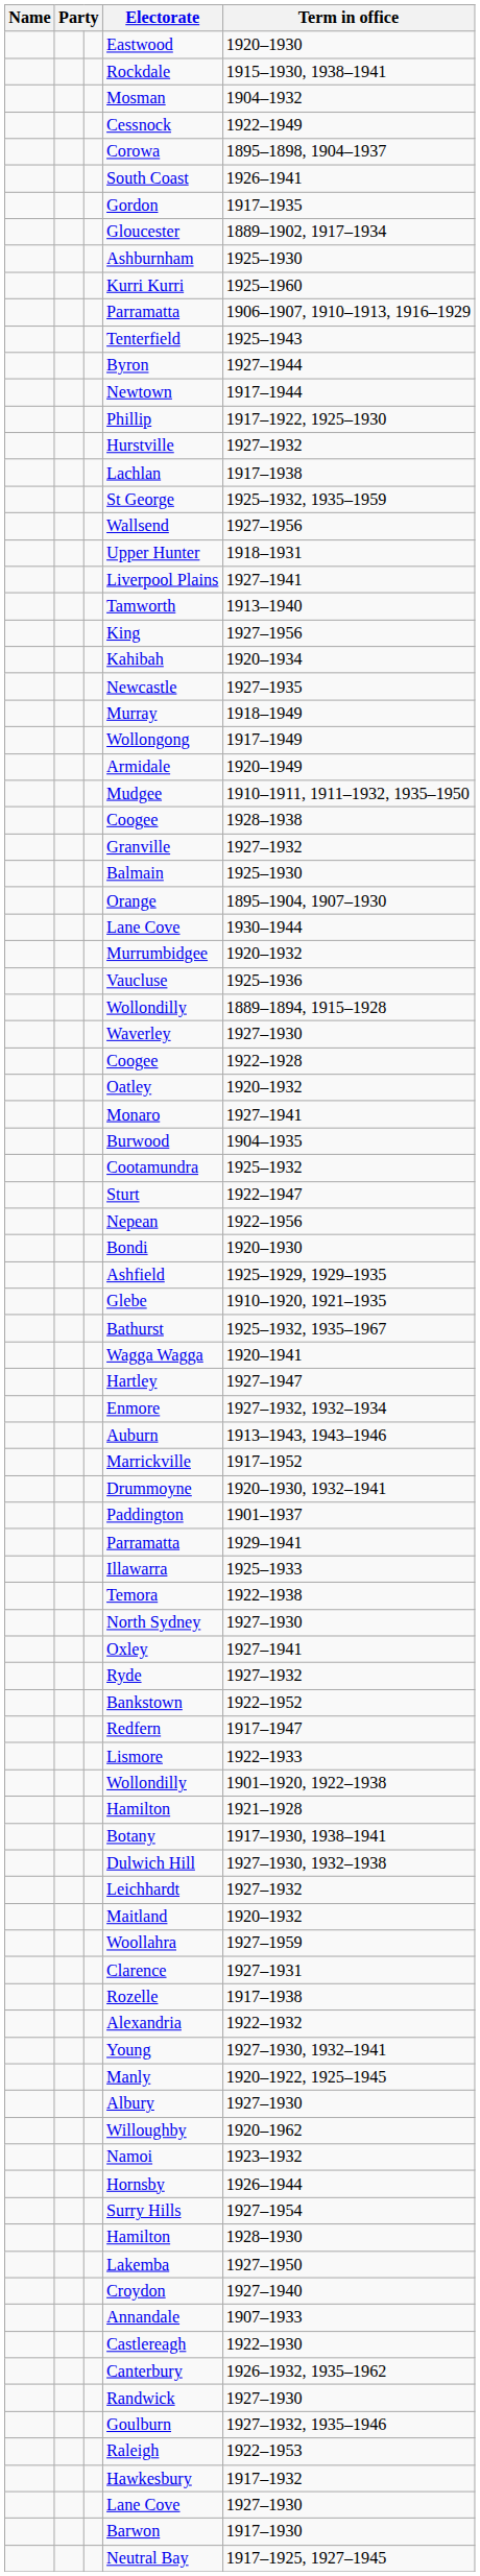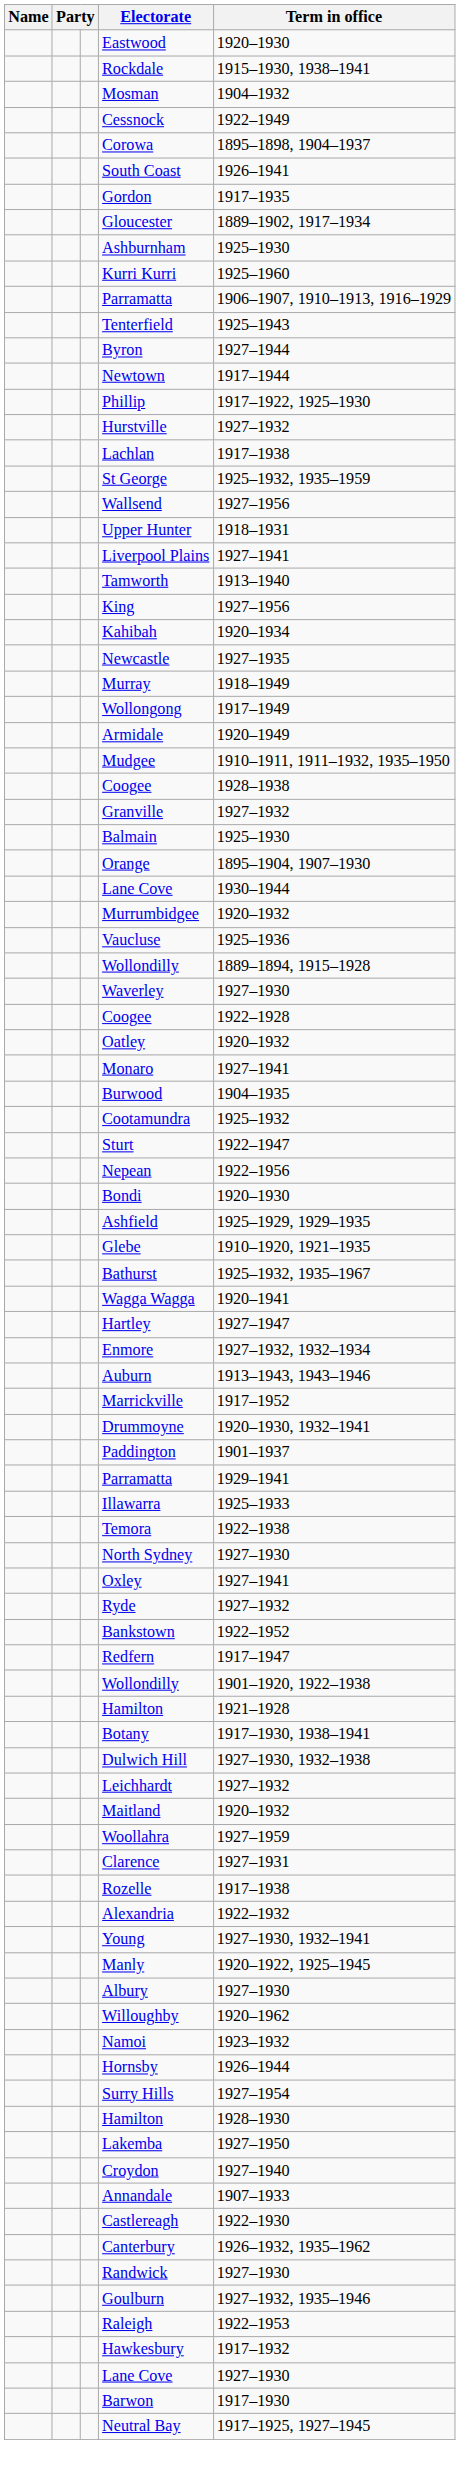 <table class="wikitable sortable">
 <tr>
 <th>Name</th>
 <th colspan=2>Party</th>
 <th><a href='#'>Electorate</a></th>
 <th>Term in office</th>
 </tr>
 <tr>
 <td></td>
 <td> </td>
 <td></td>
 <td><a href='#'>Eastwood</a></td>
 <td>1920–1930</td>
 </tr>
 <tr>
 <td></td>
 <td> </td>
 <td></td>
 <td><a href='#'>Rockdale</a></td>
 <td>1915–1930, 1938–1941</td>
 </tr>
 <tr>
 <td></td>
 <td> </td>
 <td></td>
 <td><a href='#'>Mosman</a></td>
 <td>1904–1932</td>
 </tr>
 <tr>
 <td></td>
 <td> </td>
 <td></td>
 <td><a href='#'>Cessnock</a></td>
 <td>1922–1949</td>
 </tr>
 <tr>
 <td></td>
 <td> </td>
 <td></td>
 <td><a href='#'>Corowa</a></td>
 <td>1895–1898, 1904–1937</td>
 </tr>
 <tr>
 <td></td>
 <td> </td>
 <td></td>
 <td><a href='#'>South Coast</a></td>
 <td>1926–1941</td>
 </tr>
 <tr>
 <td></td>
 <td> </td>
 <td></td>
 <td><a href='#'>Gordon</a></td>
 <td>1917–1935</td>
 </tr>
 <tr>
 <td></td>
 <td> </td>
 <td></td>
 <td><a href='#'>Gloucester</a></td>
 <td>1889–1902, 1917–1934</td>
 </tr>
 <tr>
 <td></td>
 <td> </td>
 <td></td>
 <td><a href='#'>Ashburnham</a></td>
 <td>1925–1930</td>
 </tr>
 <tr>
 <td></td>
 <td> </td>
 <td></td>
 <td><a href='#'>Kurri Kurri</a></td>
 <td>1925–1960</td>
 </tr>
 <tr>
 <td></td>
 <td> </td>
 <td></td>
 <td><a href='#'>Parramatta</a></td>
 <td>1906–1907, 1910–1913, 1916–1929</td>
 </tr>
 <tr>
 <td></td>
 <td> </td>
 <td></td>
 <td><a href='#'>Tenterfield</a></td>
 <td>1925–1943</td>
 </tr>
 <tr>
 <td></td>
 <td> </td>
 <td></td>
 <td><a href='#'>Byron</a></td>
 <td>1927–1944</td>
 </tr>
 <tr>
 <td></td>
 <td> </td>
 <td></td>
 <td><a href='#'>Newtown</a></td>
 <td>1917–1944</td>
 </tr>
 <tr>
 <td></td>
 <td> </td>
 <td></td>
 <td><a href='#'>Phillip</a></td>
 <td>1917–1922, 1925–1930</td>
 </tr>
 <tr>
 <td></td>
 <td> </td>
 <td></td>
 <td><a href='#'>Hurstville</a></td>
 <td>1927–1932</td>
 </tr>
 <tr>
 <td></td>
 <td> </td>
 <td></td>
 <td><a href='#'>Lachlan</a></td>
 <td>1917–1938</td>
 </tr>
 <tr>
 <td></td>
 <td> </td>
 <td></td>
 <td><a href='#'>St George</a></td>
 <td>1925–1932, 1935–1959</td>
 </tr>
 <tr>
 <td></td>
 <td> </td>
 <td></td>
 <td><a href='#'>Wallsend</a></td>
 <td>1927–1956</td>
 </tr>
 <tr>
 <td></td>
 <td> </td>
 <td></td>
 <td><a href='#'>Upper Hunter</a></td>
 <td>1918–1931</td>
 </tr>
 <tr>
 <td></td>
 <td> </td>
 <td></td>
 <td><a href='#'>Liverpool Plains</a></td>
 <td>1927–1941</td>
 </tr>
 <tr>
 <td></td>
 <td> </td>
 <td></td>
 <td><a href='#'>Tamworth</a></td>
 <td>1913–1940</td>
 </tr>
 <tr>
 <td></td>
 <td> </td>
 <td></td>
 <td><a href='#'>King</a></td>
 <td>1927–1956</td>
 </tr>
 <tr>
 <td></td>
 <td> </td>
 <td></td>
 <td><a href='#'>Kahibah</a></td>
 <td>1920–1934</td>
 </tr>
 <tr>
 <td></td>
 <td> </td>
 <td></td>
 <td><a href='#'>Newcastle</a></td>
 <td>1927–1935</td>
 </tr>
 <tr>
 <td></td>
 <td> </td>
 <td></td>
 <td><a href='#'>Murray</a></td>
 <td>1918–1949</td>
 </tr>
 <tr>
 <td></td>
 <td> </td>
 <td></td>
 <td><a href='#'>Wollongong</a></td>
 <td>1917–1949</td>
 </tr>
 <tr>
 <td></td>
 <td> </td>
 <td></td>
 <td><a href='#'>Armidale</a></td>
 <td>1920–1949</td>
 </tr>
 <tr>
 <td></td>
 <td> </td>
 <td></td>
 <td><a href='#'>Mudgee</a></td>
 <td>1910–1911, 1911–1932, 1935–1950</td>
 </tr>
 <tr>
 <td></td>
 <td> </td>
 <td></td>
 <td><a href='#'>Coogee</a></td>
 <td>1928–1938</td>
 </tr>
 <tr>
 <td></td>
 <td> </td>
 <td></td>
 <td><a href='#'>Granville</a></td>
 <td>1927–1932</td>
 </tr>
 <tr>
 <td></td>
 <td> </td>
 <td></td>
 <td><a href='#'>Balmain</a></td>
 <td>1925–1930</td>
 </tr>
 <tr>
 <td></td>
 <td> </td>
 <td></td>
 <td><a href='#'>Orange</a></td>
 <td>1895–1904, 1907–1930</td>
 </tr>
 <tr>
 <td></td>
 <td> </td>
 <td></td>
 <td><a href='#'>Lane Cove</a></td>
 <td>1930–1944</td>
 </tr>
 <tr>
 <td></td>
 <td> </td>
 <td></td>
 <td><a href='#'>Murrumbidgee</a></td>
 <td>1920–1932</td>
 </tr>
 <tr>
 <td></td>
 <td> </td>
 <td></td>
 <td><a href='#'>Vaucluse</a></td>
 <td>1925–1936</td>
 </tr>
 <tr>
 <td></td>
 <td> </td>
 <td></td>
 <td><a href='#'>Wollondilly</a></td>
 <td>1889–1894, 1915–1928</td>
 </tr>
 <tr>
 <td></td>
 <td> </td>
 <td></td>
 <td><a href='#'>Waverley</a></td>
 <td>1927–1930</td>
 </tr>
 <tr>
 <td></td>
 <td> </td>
 <td></td>
 <td><a href='#'>Coogee</a></td>
 <td>1922–1928</td>
 </tr>
 <tr>
 <td></td>
 <td> </td>
 <td></td>
 <td><a href='#'>Oatley</a></td>
 <td>1920–1932</td>
 </tr>
 <tr>
 <td></td>
 <td> </td>
 <td></td>
 <td><a href='#'>Monaro</a></td>
 <td>1927–1941</td>
 </tr>
 <tr>
 <td></td>
 <td> </td>
 <td></td>
 <td><a href='#'>Burwood</a></td>
 <td>1904–1935</td>
 </tr>
 <tr>
 <td></td>
 <td> </td>
 <td></td>
 <td><a href='#'>Cootamundra</a></td>
 <td>1925–1932</td>
 </tr>
 <tr>
 <td></td>
 <td> </td>
 <td></td>
 <td><a href='#'>Sturt</a></td>
 <td>1922–1947</td>
 </tr>
 <tr>
 <td></td>
 <td> </td>
 <td></td>
 <td><a href='#'>Nepean</a></td>
 <td>1922–1956</td>
 </tr>
 <tr>
 <td></td>
 <td> </td>
 <td></td>
 <td><a href='#'>Bondi</a></td>
 <td>1920–1930</td>
 </tr>
 <tr>
 <td></td>
 <td> </td>
 <td></td>
 <td><a href='#'>Ashfield</a></td>
 <td>1925–1929, 1929–1935</td>
 </tr>
 <tr>
 <td></td>
 <td> </td>
 <td></td>
 <td><a href='#'>Glebe</a></td>
 <td>1910–1920, 1921–1935</td>
 </tr>
 <tr>
 <td></td>
 <td> </td>
 <td></td>
 <td><a href='#'>Bathurst</a></td>
 <td>1925–1932, 1935–1967</td>
 </tr>
 <tr>
 <td></td>
 <td> </td>
 <td></td>
 <td><a href='#'>Wagga Wagga</a></td>
 <td>1920–1941</td>
 </tr>
 <tr>
 <td></td>
 <td> </td>
 <td></td>
 <td><a href='#'>Hartley</a></td>
 <td>1927–1947</td>
 </tr>
 <tr>
 <td></td>
 <td> </td>
 <td></td>
 <td><a href='#'>Enmore</a></td>
 <td>1927–1932, 1932–1934</td>
 </tr>
 <tr>
 <td></td>
 <td> </td>
 <td></td>
 <td><a href='#'>Auburn</a></td>
 <td>1913–1943, 1943–1946</td>
 </tr>
 <tr>
 <td></td>
 <td> </td>
 <td></td>
 <td><a href='#'>Marrickville</a></td>
 <td>1917–1952</td>
 </tr>
 <tr>
 <td></td>
 <td> </td>
 <td></td>
 <td><a href='#'>Drummoyne</a></td>
 <td>1920–1930, 1932–1941</td>
 </tr>
 <tr>
 <td></td>
 <td> </td>
 <td></td>
 <td><a href='#'>Paddington</a></td>
 <td>1901–1937</td>
 </tr>
 <tr>
 <td></td>
 <td> </td>
 <td></td>
 <td><a href='#'>Parramatta</a></td>
 <td>1929–1941</td>
 </tr>
 <tr>
 <td></td>
 <td> </td>
 <td></td>
 <td><a href='#'>Illawarra</a></td>
 <td>1925–1933</td>
 </tr>
 <tr>
 <td></td>
 <td> </td>
 <td></td>
 <td><a href='#'>Temora</a></td>
 <td>1922–1938</td>
 </tr>
 <tr>
 <td></td>
 <td> </td>
 <td></td>
 <td><a href='#'>North Sydney</a></td>
 <td>1927–1930</td>
 </tr>
 <tr>
 <td></td>
 <td> </td>
 <td></td>
 <td><a href='#'>Oxley</a></td>
 <td>1927–1941</td>
 </tr>
 <tr>
 <td></td>
 <td> </td>
 <td></td>
 <td><a href='#'>Ryde</a></td>
 <td>1927–1932</td>
 </tr>
 <tr>
 <td></td>
 <td> </td>
 <td></td>
 <td><a href='#'>Bankstown</a></td>
 <td>1922–1952</td>
 </tr>
 <tr>
 <td></td>
 <td> </td>
 <td></td>
 <td><a href='#'>Redfern</a></td>
 <td>1917–1947</td>
 </tr>
 <tr>
 <td></td>
 <td> </td>
 <td></td>
-<td><a href='#'>Lismore</a></td>
-<td>1922–1933</td>
-</tr>
-<tr>
-<td></td>
-<td> </td>
-<td></td>
 <td><a href='#'>Wollondilly</a></td>
 <td>1901–1920, 1922–1938</td>
 </tr>
 <tr>
 <td></td>
 <td> </td>
 <td></td>
 <td><a href='#'>Hamilton</a></td>
 <td>1921–1928</td>
 </tr>
 <tr>
 <td></td>
 <td> </td>
 <td></td>
 <td><a href='#'>Botany</a></td>
 <td>1917–1930, 1938–1941</td>
 </tr>
 <tr>
 <td></td>
 <td> </td>
 <td></td>
 <td><a href='#'>Dulwich Hill</a></td>
 <td>1927–1930, 1932–1938</td>
 </tr>
 <tr>
 <td></td>
 <td> </td>
 <td></td>
 <td><a href='#'>Leichhardt</a></td>
 <td>1927–1932</td>
 </tr>
 <tr>
 <td></td>
 <td> </td>
 <td></td>
 <td><a href='#'>Maitland</a></td>
 <td>1920–1932</td>
 </tr>
 <tr>
 <td></td>
 <td> </td>
 <td></td>
 <td><a href='#'>Woollahra</a></td>
 <td>1927–1959</td>
 </tr>
 <tr>
 <td></td>
 <td> </td>
 <td></td>
 <td><a href='#'>Clarence</a></td>
 <td>1927–1931</td>
 </tr>
 <tr>
 <td></td>
 <td> </td>
 <td></td>
 <td><a href='#'>Rozelle</a></td>
 <td>1917–1938</td>
 </tr>
 <tr>
 <td></td>
 <td> </td>
 <td></td>
 <td><a href='#'>Alexandria</a></td>
 <td>1922–1932</td>
 </tr>
 <tr>
 <td></td>
 <td> </td>
 <td></td>
 <td><a href='#'>Young</a></td>
 <td>1927–1930, 1932–1941</td>
 </tr>
 <tr>
 <td></td>
 <td> </td>
 <td></td>
 <td><a href='#'>Manly</a></td>
 <td>1920–1922, 1925–1945</td>
 </tr>
 <tr>
 <td></td>
 <td> </td>
 <td></td>
 <td><a href='#'>Albury</a></td>
 <td>1927–1930</td>
 </tr>
 <tr>
 <td></td>
 <td> </td>
 <td></td>
 <td><a href='#'>Willoughby</a></td>
 <td>1920–1962</td>
 </tr>
 <tr>
 <td></td>
 <td> </td>
 <td></td>
 <td><a href='#'>Namoi</a></td>
 <td>1923–1932</td>
 </tr>
 <tr>
 <td></td>
 <td> </td>
 <td></td>
 <td><a href='#'>Hornsby</a></td>
 <td>1926–1944</td>
 </tr>
 <tr>
 <td></td>
 <td> </td>
 <td></td>
 <td><a href='#'>Surry Hills</a></td>
 <td>1927–1954</td>
 </tr>
 <tr>
 <td></td>
 <td> </td>
 <td></td>
 <td><a href='#'>Hamilton</a></td>
 <td>1928–1930</td>
 </tr>
 <tr>
 <td></td>
 <td> </td>
 <td></td>
 <td><a href='#'>Lakemba</a></td>
 <td>1927–1950</td>
 </tr>
 <tr>
 <td></td>
 <td> </td>
 <td></td>
 <td><a href='#'>Croydon</a></td>
 <td>1927–1940</td>
 </tr>
 <tr>
 <td></td>
 <td> </td>
 <td></td>
 <td><a href='#'>Annandale</a></td>
 <td>1907–1933</td>
 </tr>
 <tr>
 <td></td>
 <td> </td>
 <td></td>
 <td><a href='#'>Castlereagh</a></td>
 <td>1922–1930</td>
 </tr>
 <tr>
 <td></td>
 <td> </td>
 <td></td>
 <td><a href='#'>Canterbury</a></td>
 <td>1926–1932, 1935–1962</td>
 </tr>
 <tr>
 <td></td>
 <td> </td>
 <td></td>
 <td><a href='#'>Randwick</a></td>
 <td>1927–1930</td>
 </tr>
 <tr>
 <td></td>
 <td> </td>
 <td></td>
 <td><a href='#'>Goulburn</a></td>
 <td>1927–1932, 1935–1946</td>
 </tr>
 <tr>
 <td></td>
 <td> </td>
 <td></td>
 <td><a href='#'>Raleigh</a></td>
 <td>1922–1953</td>
 </tr>
 <tr>
 <td></td>
 <td> </td>
 <td></td>
 <td><a href='#'>Hawkesbury</a></td>
 <td>1917–1932</td>
 </tr>
 <tr>
 <td></td>
 <td> </td>
 <td></td>
 <td><a href='#'>Lane Cove</a></td>
 <td>1927–1930</td>
 </tr>
 <tr>
 <td></td>
 <td> </td>
 <td></td>
 <td><a href='#'>Barwon</a></td>
 <td>1917–1930</td>
 </tr>
 <tr>
 <td></td>
 <td> </td>
 <td></td>
 <td><a href='#'>Neutral Bay</a></td>
 <td>1917–1925, 1927–1945</td>
 </tr>
 </table>
